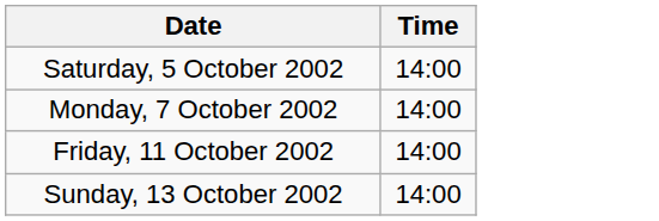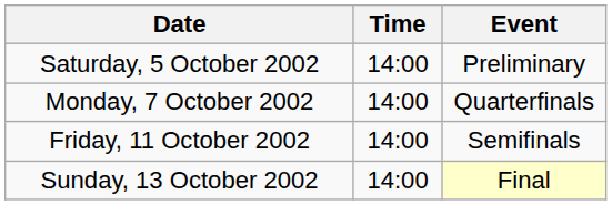 <table class = "wikitable" style="text-align:center;">
 <tr>
 <th width=220>Date</th>
 <th width=50>Time</th>
+<th width=100>Event</th>
 </tr>
 <tr>
 <td>Saturday, 5 October 2002</td>
 <td>14:00</td>
+<td>Preliminary</td>
 </tr>
 <tr>
 <td>Monday, 7 October 2002</td>
 <td>14:00</td>
+<td>Quarterfinals</td>
 </tr>
 <tr>
 <td>Friday, 11 October 2002</td>
 <td>14:00</td>
+<td>Semifinals</td>
 </tr>
 <tr>
 <td>Sunday, 13 October 2002</td>
 <td>14:00</td>
+<td bgcolor=ffffcc>Final</td>
 </tr>
 </table>
